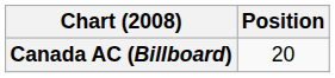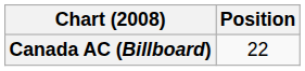 <table class="wikitable plainrowheaders" style="text-align:center">
 <tr>
 <th scope="col">Chart (2008)</th>
 <th scope="col">Position</th>
 </tr>
 <tr>
 <th scope="row">Canada AC (<em>Billboard</em>)</th>
-<td>20</td>
+<td>22</td>
 </tr>
 </table>
